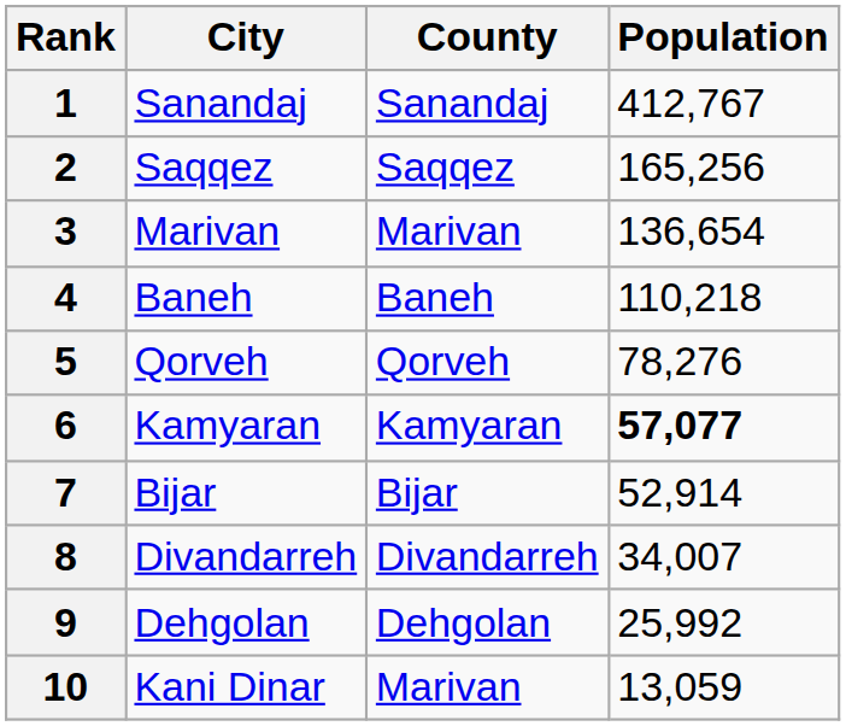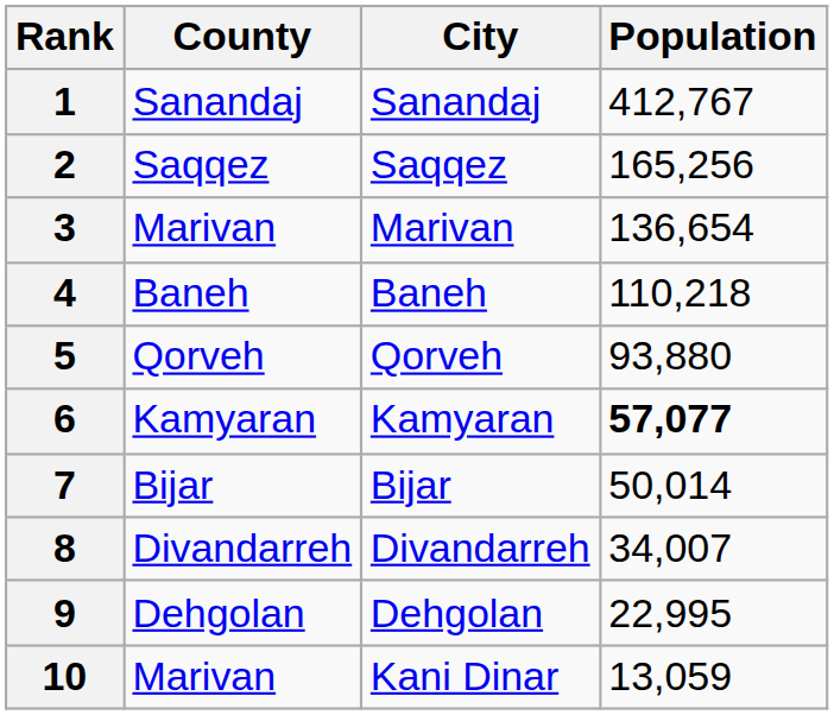 <table class="wikitable sortable">
 <tr>
 <th>Rank</th>
+<th>County</th>
 <th>City</th>
-<th>County</th>
 <th>Population</th>
 </tr>
 <tr>
 <th>1</th>
 <td><a href='#'>Sanandaj</a></td>
 <td><a href='#'>Sanandaj</a></td>
 <td>412,767</td>
 </tr>
 <tr>
 <th>2</th>
 <td><a href='#'>Saqqez</a></td>
 <td><a href='#'>Saqqez</a></td>
 <td>165,256</td>
 </tr>
 <tr>
 <th>3</th>
 <td><a href='#'>Marivan</a></td>
 <td><a href='#'>Marivan</a></td>
 <td>136,654</td>
 </tr>
 <tr>
 <th>4</th>
 <td><a href='#'>Baneh</a></td>
 <td><a href='#'>Baneh</a></td>
 <td>110,218</td>
 </tr>
 <tr>
 <th>5</th>
 <td><a href='#'>Qorveh</a></td>
 <td><a href='#'>Qorveh</a></td>
-<td>78,276</td>
+<td>93,880</td>
 </tr>
 <tr>
 <th>6</th>
 <td><a href='#'>Kamyaran</a></td>
 <td><a href='#'>Kamyaran</a></td>
 <td><strong>57,077</strong></td>
 </tr>
 <tr>
 <th>7</th>
 <td><a href='#'>Bijar</a></td>
 <td><a href='#'>Bijar</a></td>
-<td>52,914</td>
+<td>50,014</td>
 </tr>
 <tr>
 <th>8</th>
 <td><a href='#'>Divandarreh</a></td>
 <td><a href='#'>Divandarreh</a></td>
 <td>34,007</td>
 </tr>
 <tr>
 <th>9</th>
 <td><a href='#'>Dehgolan</a></td>
 <td><a href='#'>Dehgolan</a></td>
-<td>25,992</td>
+<td>22,995</td>
 </tr>
 <tr>
 <th>10</th>
+<td><a href='#'>Marivan</a></td>
 <td><a href='#'>Kani Dinar</a></td>
-<td><a href='#'>Marivan</a></td>
 <td>13,059</td>
 </tr>
 </table>
